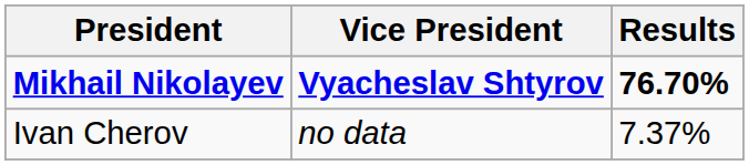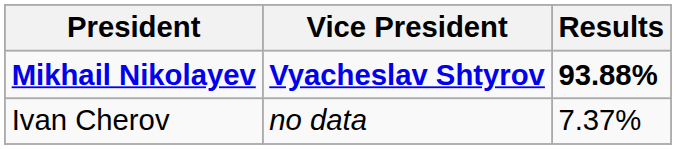 <table class="wikitable sortable">
 <tr>
 <th>President</th>
 <th>Vice President</th>
 <th>Results</th>
 </tr>
 <tr>
 <td><strong><a href='#'>Mikhail Nikolayev</a></strong></td>
 <td><strong><a href='#'>Vyacheslav Shtyrov</a></strong></td>
-<td><strong>76.70%</strong></td>
+<td><strong>93.88%</strong></td>
 </tr>
 <tr>
 <td>Ivan Cherov</td>
 <td><em>no data</em></td>
 <td>7.37%</td>
 </tr>
 </table>
